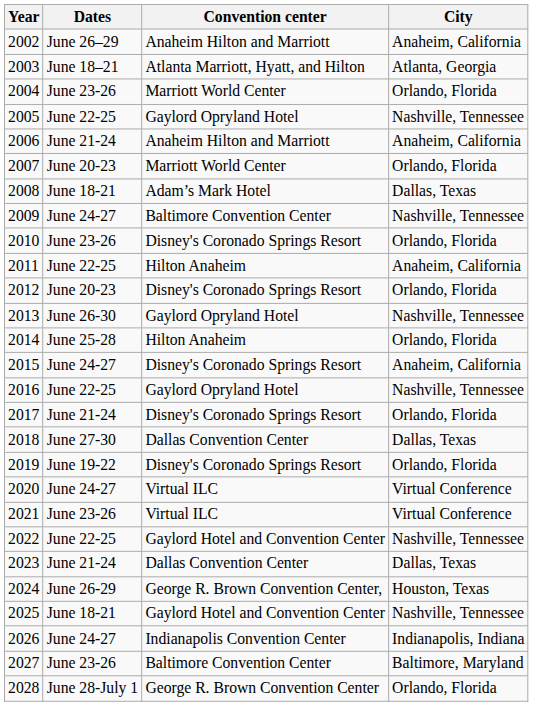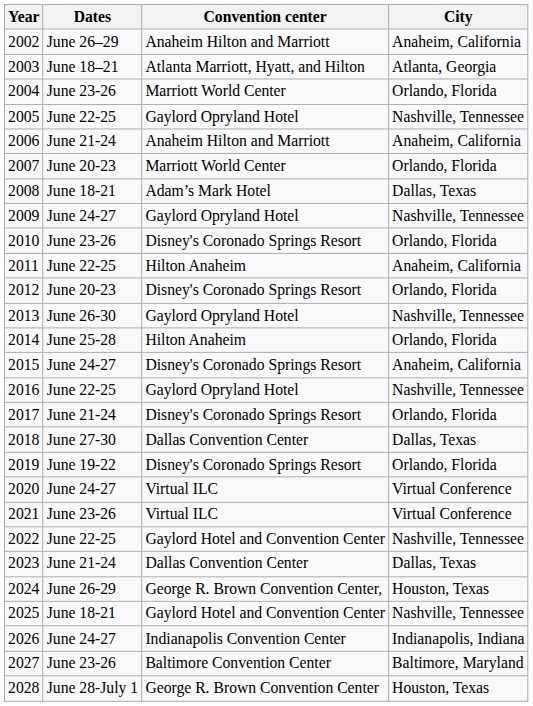 <table class="wikitable sortable">
 <tr>
 <th>Year</th>
 <th>Dates</th>
 <th>Convention center</th>
 <th>City</th>
 </tr>
 <tr>
 <td>2002</td>
 <td>June 26–29</td>
 <td>Anaheim Hilton and Marriott</td>
 <td>Anaheim, California</td>
 </tr>
 <tr>
 <td>2003</td>
 <td>June 18–21</td>
 <td>Atlanta Marriott, Hyatt, and Hilton</td>
 <td>Atlanta, Georgia</td>
 </tr>
 <tr>
 <td>2004</td>
 <td>June 23-26</td>
 <td>Marriott World Center</td>
 <td>Orlando, Florida</td>
 </tr>
 <tr>
 <td>2005</td>
 <td>June 22-25</td>
 <td>Gaylord Opryland Hotel</td>
 <td>Nashville, Tennessee</td>
 </tr>
 <tr>
 <td>2006</td>
 <td>June 21-24</td>
 <td>Anaheim Hilton and Marriott</td>
 <td>Anaheim, California</td>
 </tr>
 <tr>
 <td>2007</td>
 <td>June 20-23</td>
 <td>Marriott World Center</td>
 <td>Orlando, Florida</td>
 </tr>
 <tr>
 <td>2008</td>
 <td>June 18-21</td>
 <td>Adam’s Mark Hotel</td>
 <td>Dallas, Texas</td>
 </tr>
 <tr>
 <td>2009</td>
 <td>June 24-27</td>
-<td>Baltimore Convention Center</td>
+<td>Gaylord Opryland Hotel</td>
 <td>Nashville, Tennessee</td>
 </tr>
 <tr>
 <td>2010</td>
 <td>June 23-26</td>
 <td>Disney's Coronado Springs Resort</td>
 <td>Orlando, Florida</td>
 </tr>
 <tr>
 <td>2011</td>
 <td>June 22-25</td>
 <td>Hilton Anaheim</td>
 <td>Anaheim, California</td>
 </tr>
 <tr>
 <td>2012</td>
 <td>June 20-23</td>
 <td>Disney's Coronado Springs Resort</td>
 <td>Orlando, Florida</td>
 </tr>
 <tr>
 <td>2013</td>
 <td>June 26-30</td>
 <td>Gaylord Opryland Hotel</td>
 <td>Nashville, Tennessee</td>
 </tr>
 <tr>
 <td>2014</td>
 <td>June 25-28</td>
 <td>Hilton Anaheim</td>
 <td>Orlando, Florida</td>
 </tr>
 <tr>
 <td>2015</td>
 <td>June 24-27</td>
 <td>Disney's Coronado Springs Resort</td>
 <td>Anaheim, California</td>
 </tr>
 <tr>
 <td>2016</td>
 <td>June 22-25</td>
 <td>Gaylord Opryland Hotel</td>
 <td>Nashville, Tennessee</td>
 </tr>
 <tr>
 <td>2017</td>
 <td>June 21-24</td>
 <td>Disney's Coronado Springs Resort</td>
 <td>Orlando, Florida</td>
 </tr>
 <tr>
 <td>2018</td>
 <td>June 27-30</td>
 <td>Dallas Convention Center</td>
 <td>Dallas, Texas</td>
 </tr>
 <tr>
 <td>2019</td>
 <td>June 19-22</td>
 <td>Disney's Coronado Springs Resort</td>
 <td>Orlando, Florida</td>
 </tr>
 <tr>
 <td>2020</td>
 <td>June 24-27</td>
 <td>Virtual ILC</td>
 <td>Virtual Conference</td>
 </tr>
 <tr>
 <td>2021</td>
 <td>June 23-26</td>
 <td>Virtual ILC</td>
 <td>Virtual Conference</td>
 </tr>
 <tr>
 <td>2022</td>
 <td>June 22-25</td>
 <td>Gaylord Hotel and Convention Center</td>
 <td>Nashville, Tennessee</td>
 </tr>
 <tr>
 <td>2023</td>
 <td>June 21-24</td>
 <td>Dallas Convention Center</td>
 <td>Dallas, Texas</td>
 </tr>
 <tr>
 <td>2024</td>
 <td>June 26-29</td>
 <td>George R. Brown Convention Center,</td>
 <td>Houston, Texas</td>
 </tr>
 <tr>
 <td>2025</td>
 <td>June 18-21</td>
 <td>Gaylord Hotel and Convention Center</td>
 <td>Nashville, Tennessee</td>
 </tr>
 <tr>
 <td>2026</td>
 <td>June 24-27</td>
 <td>Indianapolis Convention Center</td>
 <td>Indianapolis, Indiana</td>
 </tr>
 <tr>
 <td>2027</td>
 <td>June 23-26</td>
 <td>Baltimore Convention Center</td>
 <td>Baltimore, Maryland</td>
 </tr>
 <tr>
 <td>2028</td>
 <td>June 28-July 1</td>
 <td>George R. Brown Convention Center</td>
-<td>Orlando, Florida</td>
+<td>Houston, Texas</td>
 </tr>
 </table>
